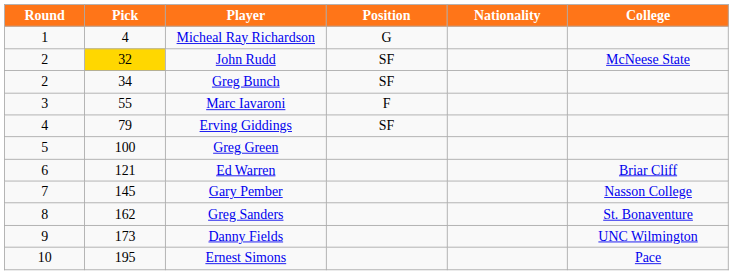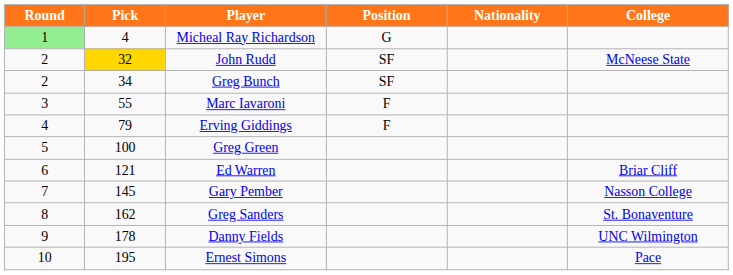 <table class="wikitable sortable sortable">
 <tr>
 <th style="background:#FF7518;color:#FFFFFF;" width="10%">Round</th>
 <th style="background:#FF7518;color:#FFFFFF;" width="10%">Pick</th>
 <th style="background:#FF7518;color:#FFFFFF;" width="20%">Player</th>
 <th style="background:#FF7518;color:#FFFFFF;" width="15%">Position</th>
 <th style="background:#FF7518;color:#FFFFFF;" width="15%">Nationality</th>
 <th style="background:#FF7518;color:#FFFFFF;" width="20%">College</th>
 </tr>
 <tr style="text-align:center;">
-<td>1</td>
+<td style="background: lightgreen;">1</td>
 <td>4</td>
 <td><a href='#'>Micheal Ray Richardson</a></td>
 <td>G</td>
 <td></td>
 <td></td>
 </tr>
 <tr style="text-align:center;">
 <td>2</td>
 <td style="background: gold;">32</td>
 <td><a href='#'>John Rudd</a></td>
 <td>SF</td>
 <td></td>
 <td><a href='#'>McNeese State</a></td>
 </tr>
 <tr style="text-align:center;">
 <td>2</td>
 <td>34</td>
 <td><a href='#'>Greg Bunch</a></td>
 <td>SF</td>
 <td></td>
 <td></td>
 </tr>
 <tr style="text-align:center;">
 <td>3</td>
 <td>55</td>
 <td><a href='#'>Marc Iavaroni</a></td>
 <td>F</td>
 <td></td>
 <td></td>
 </tr>
 <tr style="text-align:center;">
 <td>4</td>
 <td>79</td>
 <td><a href='#'>Erving Giddings</a></td>
-<td>SF</td>
+<td>F</td>
 <td></td>
 <td></td>
 </tr>
 <tr style="text-align:center;">
 <td>5</td>
 <td>100</td>
 <td><a href='#'>Greg Green</a></td>
 <td></td>
 <td></td>
 <td></td>
 </tr>
 <tr style="text-align:center;">
 <td>6</td>
 <td>121</td>
 <td><a href='#'>Ed Warren</a></td>
 <td></td>
 <td></td>
 <td><a href='#'>Briar Cliff</a></td>
 </tr>
 <tr style="text-align:center;">
 <td>7</td>
 <td>145</td>
 <td><a href='#'>Gary Pember</a></td>
 <td></td>
 <td></td>
 <td><a href='#'>Nasson College</a></td>
 </tr>
 <tr style="text-align:center;">
 <td>8</td>
 <td>162</td>
 <td><a href='#'>Greg Sanders</a></td>
 <td></td>
 <td></td>
 <td><a href='#'>St. Bonaventure</a></td>
 </tr>
 <tr style="text-align:center;">
 <td>9</td>
-<td>173</td>
+<td>178</td>
 <td><a href='#'>Danny Fields</a></td>
 <td></td>
 <td></td>
 <td><a href='#'>UNC Wilmington</a></td>
 </tr>
 <tr style="text-align:center;">
 <td>10</td>
 <td>195</td>
 <td><a href='#'>Ernest Simons</a></td>
 <td></td>
 <td></td>
 <td><a href='#'>Pace</a></td>
 </tr>
 </table>
